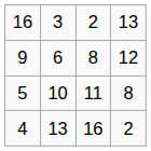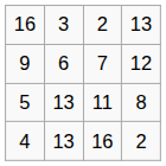 <table class="wikitable" style="margin-left:auto;margin-right:auto;text-align:center;width:8em;height:8em;table-layout:fixed;">
 <tr>
 <td>16</td>
 <td>3</td>
 <td>2</td>
 <td>13</td>
 </tr>
 <tr>
 <td>9</td>
 <td>6</td>
-<td>8</td>
+<td>7</td>
 <td>12</td>
 </tr>
 <tr>
 <td>5</td>
-<td>10</td>
+<td>13</td>
 <td>11</td>
 <td>8</td>
 </tr>
 <tr>
 <td>4</td>
 <td>13</td>
 <td>16</td>
 <td>2</td>
 </tr>
 </table>
